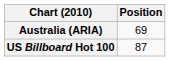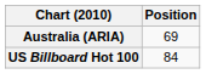 <table class="wikitable sortable plainrowheaders">
 <tr>
 <th>Chart (2010)</th>
 <th>Position</th>
 </tr>
 <tr>
 <th scope="row">Australia (ARIA)</th>
 <td style="text-align:center;">69</td>
 </tr>
 <tr>
 <th scope="row">US <em>Billboard</em> Hot 100</th>
-<td align="center">87</td>
+<td align="center">84</td>
 </tr>
 </table>
